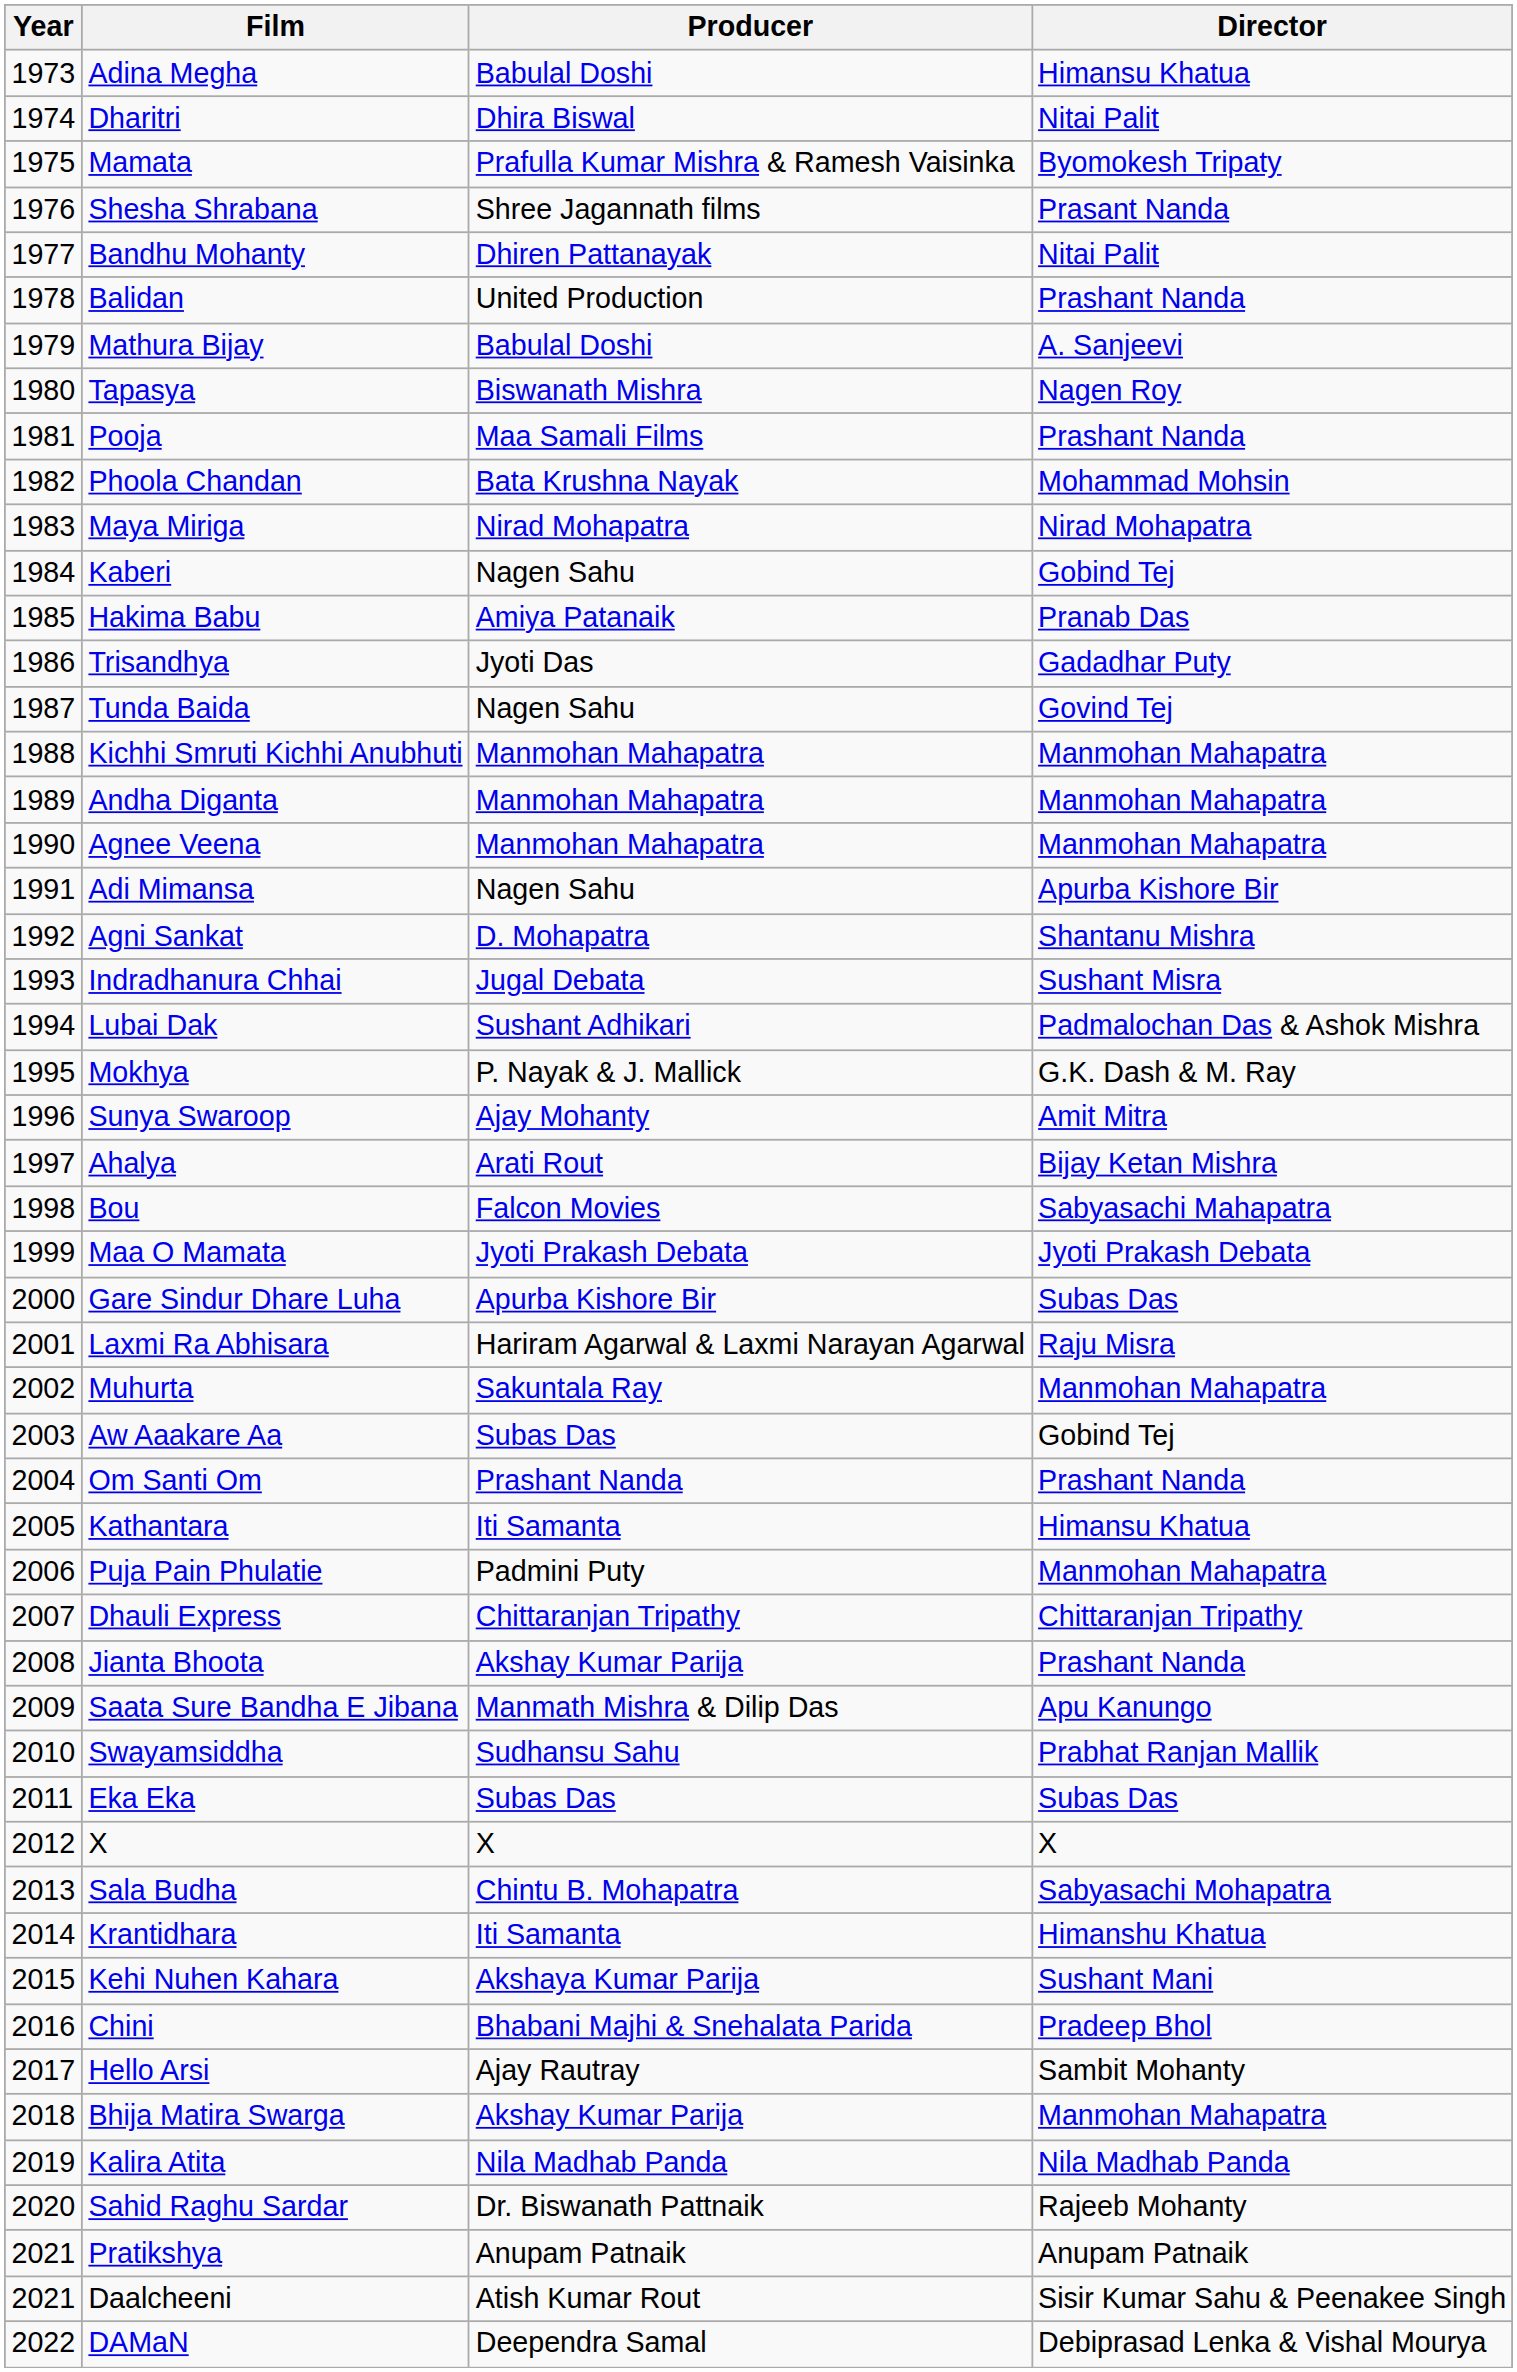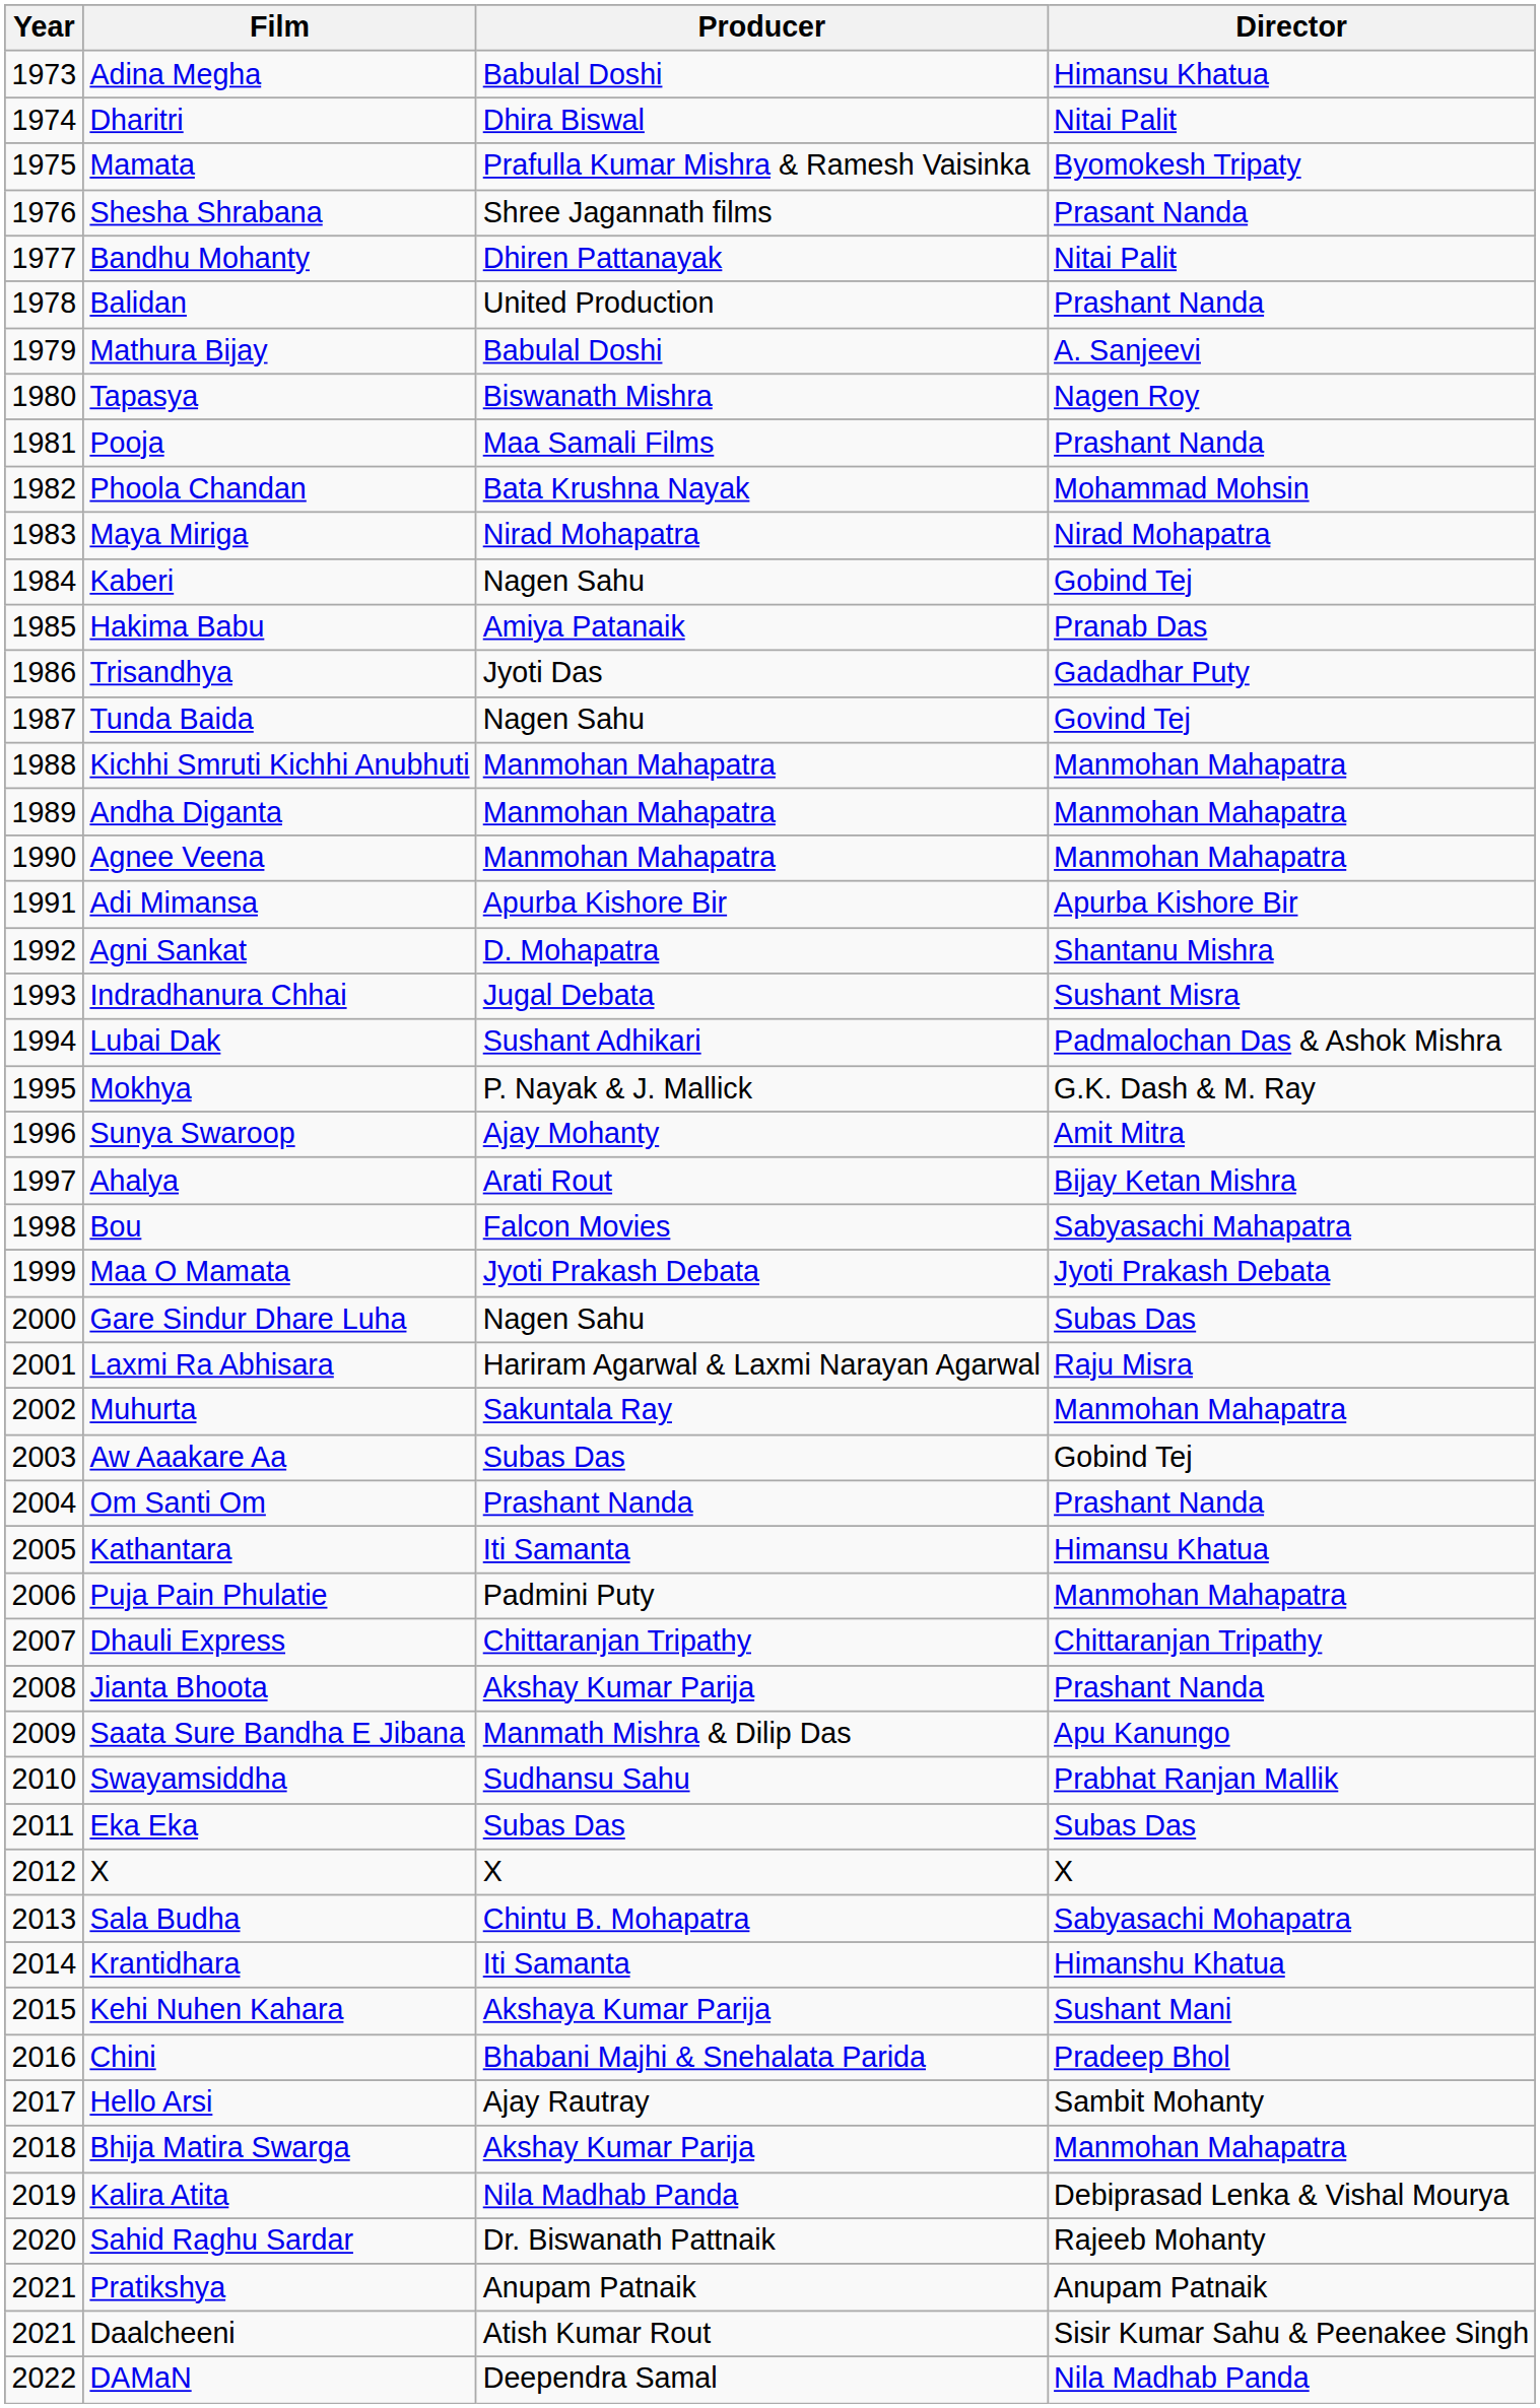 <table class="wikitable sortable">
 <tr>
 <th>Year</th>
 <th>Film</th>
 <th>Producer</th>
 <th>Director</th>
 </tr>
 <tr>
 <td>1973</td>
 <td><a href='#'>Adina Megha</a></td>
 <td><a href='#'>Babulal Doshi</a></td>
 <td><a href='#'>Himansu Khatua</a></td>
 </tr>
 <tr>
 <td>1974</td>
 <td><a href='#'>Dharitri</a></td>
 <td><a href='#'>Dhira Biswal</a></td>
 <td><a href='#'>Nitai Palit</a></td>
 </tr>
 <tr>
 <td>1975</td>
 <td><a href='#'>Mamata</a></td>
 <td><a href='#'>Prafulla Kumar Mishra</a> & Ramesh Vaisinka</td>
 <td><a href='#'>Byomokesh Tripaty</a></td>
 </tr>
 <tr>
 <td>1976</td>
 <td><a href='#'>Shesha Shrabana</a></td>
 <td>Shree Jagannath films</td>
 <td><a href='#'>Prasant Nanda</a></td>
 </tr>
 <tr>
 <td>1977</td>
 <td><a href='#'>Bandhu Mohanty</a></td>
 <td><a href='#'>Dhiren Pattanayak</a></td>
 <td><a href='#'>Nitai Palit</a></td>
 </tr>
 <tr>
 <td>1978</td>
 <td><a href='#'>Balidan</a></td>
 <td>United Production</td>
 <td><a href='#'>Prashant Nanda</a></td>
 </tr>
 <tr>
 <td>1979</td>
 <td><a href='#'>Mathura Bijay</a></td>
 <td><a href='#'>Babulal Doshi</a></td>
 <td><a href='#'>A. Sanjeevi</a></td>
 </tr>
 <tr>
 <td>1980</td>
 <td><a href='#'>Tapasya</a></td>
 <td><a href='#'>Biswanath Mishra</a></td>
 <td><a href='#'>Nagen Roy</a></td>
 </tr>
 <tr>
 <td>1981</td>
 <td><a href='#'>Pooja</a></td>
 <td><a href='#'>Maa Samali Films</a></td>
 <td><a href='#'>Prashant Nanda</a></td>
 </tr>
 <tr>
 <td>1982</td>
 <td><a href='#'>Phoola Chandan</a></td>
 <td><a href='#'>Bata Krushna Nayak</a></td>
 <td><a href='#'>Mohammad Mohsin</a></td>
 </tr>
 <tr>
 <td>1983</td>
 <td><a href='#'>Maya Miriga</a></td>
 <td><a href='#'>Nirad Mohapatra</a></td>
 <td><a href='#'>Nirad Mohapatra</a></td>
 </tr>
 <tr>
 <td>1984</td>
 <td><a href='#'>Kaberi</a></td>
 <td>Nagen Sahu</td>
 <td><a href='#'>Gobind Tej</a></td>
 </tr>
 <tr>
 <td>1985</td>
 <td><a href='#'>Hakima Babu</a></td>
 <td><a href='#'>Amiya Patanaik</a></td>
 <td><a href='#'>Pranab Das</a></td>
 </tr>
 <tr>
 <td>1986</td>
 <td><a href='#'>Trisandhya</a></td>
 <td>Jyoti Das</td>
 <td><a href='#'>Gadadhar Puty</a></td>
 </tr>
 <tr>
 <td>1987</td>
 <td><a href='#'>Tunda Baida</a></td>
 <td>Nagen Sahu</td>
 <td><a href='#'>Govind Tej</a></td>
 </tr>
 <tr>
 <td>1988</td>
 <td><a href='#'>Kichhi Smruti Kichhi Anubhuti</a></td>
 <td><a href='#'>Manmohan Mahapatra</a></td>
 <td><a href='#'>Manmohan Mahapatra</a></td>
 </tr>
 <tr>
 <td>1989</td>
 <td><a href='#'>Andha Diganta</a></td>
 <td><a href='#'>Manmohan Mahapatra</a></td>
 <td><a href='#'>Manmohan Mahapatra</a></td>
 </tr>
 <tr>
 <td>1990</td>
 <td><a href='#'>Agnee Veena</a></td>
 <td><a href='#'>Manmohan Mahapatra</a></td>
 <td><a href='#'>Manmohan Mahapatra</a></td>
 </tr>
 <tr>
 <td>1991</td>
 <td><a href='#'>Adi Mimansa</a></td>
-<td>Nagen Sahu</td>
+<td><a href='#'>Apurba Kishore Bir</a></td>
 <td><a href='#'>Apurba Kishore Bir</a></td>
 </tr>
 <tr>
 <td>1992</td>
 <td><a href='#'>Agni Sankat</a></td>
 <td><a href='#'>D. Mohapatra</a></td>
 <td><a href='#'>Shantanu Mishra</a></td>
 </tr>
 <tr>
 <td>1993</td>
 <td><a href='#'>Indradhanura Chhai</a></td>
 <td><a href='#'>Jugal Debata</a></td>
 <td><a href='#'>Sushant Misra</a></td>
 </tr>
 <tr>
 <td>1994</td>
 <td><a href='#'>Lubai Dak</a></td>
 <td><a href='#'>Sushant Adhikari</a></td>
 <td><a href='#'>Padmalochan Das</a> & Ashok Mishra</td>
 </tr>
 <tr>
 <td>1995</td>
 <td><a href='#'>Mokhya</a></td>
 <td>P. Nayak & J. Mallick</td>
 <td>G.K. Dash & M. Ray</td>
 </tr>
 <tr>
 <td>1996</td>
 <td><a href='#'>Sunya Swaroop</a></td>
 <td><a href='#'>Ajay Mohanty</a></td>
 <td><a href='#'>Amit Mitra</a></td>
 </tr>
 <tr>
 <td>1997</td>
 <td><a href='#'>Ahalya</a></td>
 <td><a href='#'>Arati Rout</a></td>
 <td><a href='#'>Bijay Ketan Mishra</a></td>
 </tr>
 <tr>
 <td>1998</td>
 <td><a href='#'>Bou</a></td>
 <td><a href='#'>Falcon Movies</a></td>
 <td><a href='#'>Sabyasachi Mahapatra</a></td>
 </tr>
 <tr>
 <td>1999</td>
 <td><a href='#'>Maa O Mamata</a></td>
 <td><a href='#'>Jyoti Prakash Debata</a></td>
 <td><a href='#'>Jyoti Prakash Debata</a></td>
 </tr>
 <tr>
 <td>2000</td>
 <td><a href='#'>Gare Sindur Dhare Luha</a></td>
-<td><a href='#'>Apurba Kishore Bir</a></td>
+<td>Nagen Sahu</td>
 <td><a href='#'>Subas Das</a></td>
 </tr>
 <tr>
 <td>2001</td>
 <td><a href='#'>Laxmi Ra Abhisara</a></td>
 <td>Hariram Agarwal & Laxmi Narayan Agarwal</td>
 <td><a href='#'>Raju Misra</a></td>
 </tr>
 <tr>
 <td>2002</td>
 <td><a href='#'>Muhurta</a></td>
 <td><a href='#'>Sakuntala Ray</a></td>
 <td><a href='#'>Manmohan Mahapatra</a></td>
 </tr>
 <tr>
 <td>2003</td>
 <td><a href='#'>Aw Aaakare Aa</a></td>
 <td><a href='#'>Subas Das</a></td>
 <td>Gobind Tej</td>
 </tr>
 <tr>
 <td>2004</td>
 <td><a href='#'>Om Santi Om</a></td>
 <td><a href='#'>Prashant Nanda</a></td>
 <td><a href='#'>Prashant Nanda</a></td>
 </tr>
 <tr>
 <td>2005</td>
 <td><a href='#'>Kathantara</a></td>
 <td><a href='#'>Iti Samanta</a></td>
 <td><a href='#'>Himansu Khatua</a></td>
 </tr>
 <tr>
 <td>2006</td>
 <td><a href='#'>Puja Pain Phulatie</a></td>
 <td>Padmini Puty</td>
 <td><a href='#'>Manmohan Mahapatra</a></td>
 </tr>
 <tr>
 <td>2007</td>
 <td><a href='#'>Dhauli Express</a></td>
 <td><a href='#'>Chittaranjan Tripathy</a></td>
 <td><a href='#'>Chittaranjan Tripathy</a></td>
 </tr>
 <tr>
 <td>2008</td>
 <td><a href='#'>Jianta Bhoota</a></td>
 <td><a href='#'>Akshay Kumar Parija</a></td>
 <td><a href='#'>Prashant Nanda</a></td>
 </tr>
 <tr>
 <td>2009</td>
 <td><a href='#'>Saata Sure Bandha E Jibana</a></td>
 <td><a href='#'>Manmath Mishra</a> & Dilip Das</td>
 <td><a href='#'>Apu Kanungo</a></td>
 </tr>
 <tr>
 <td>2010</td>
 <td><a href='#'>Swayamsiddha</a></td>
 <td><a href='#'>Sudhansu Sahu</a></td>
 <td><a href='#'>Prabhat Ranjan Mallik</a></td>
 </tr>
 <tr>
 <td>2011</td>
 <td><a href='#'>Eka Eka</a></td>
 <td><a href='#'>Subas Das</a></td>
 <td><a href='#'>Subas Das</a></td>
 </tr>
 <tr>
 <td>2012</td>
 <td>X</td>
 <td>X</td>
 <td>X</td>
 </tr>
 <tr>
 <td>2013</td>
 <td><a href='#'>Sala Budha</a></td>
 <td><a href='#'>Chintu B. Mohapatra</a></td>
 <td><a href='#'>Sabyasachi Mohapatra</a></td>
 </tr>
 <tr>
 <td>2014</td>
 <td><a href='#'>Krantidhara</a></td>
 <td><a href='#'>Iti Samanta</a></td>
 <td><a href='#'>Himanshu Khatua</a></td>
 </tr>
 <tr>
 <td>2015</td>
 <td><a href='#'>Kehi Nuhen Kahara</a></td>
 <td><a href='#'>Akshaya Kumar Parija</a></td>
 <td><a href='#'>Sushant Mani</a></td>
 </tr>
 <tr>
 <td>2016</td>
 <td><a href='#'>Chini</a></td>
 <td><a href='#'>Bhabani Majhi & Snehalata Parida</a></td>
 <td><a href='#'>Pradeep Bhol</a></td>
 </tr>
 <tr>
 <td>2017</td>
 <td><a href='#'>Hello Arsi</a></td>
 <td>Ajay Rautray</td>
 <td>Sambit Mohanty</td>
 </tr>
 <tr>
 <td>2018</td>
 <td><a href='#'>Bhija Matira Swarga</a></td>
 <td><a href='#'>Akshay Kumar Parija</a></td>
 <td><a href='#'>Manmohan Mahapatra</a></td>
 </tr>
 <tr>
 <td>2019</td>
 <td><a href='#'>Kalira Atita</a></td>
 <td><a href='#'>Nila Madhab Panda</a></td>
-<td><a href='#'>Nila Madhab Panda</a></td>
+<td>Debiprasad Lenka & Vishal Mourya</td>
 </tr>
 <tr>
 <td>2020</td>
 <td><a href='#'>Sahid Raghu Sardar</a></td>
 <td>Dr. Biswanath Pattnaik</td>
 <td>Rajeeb Mohanty</td>
 </tr>
 <tr>
 <td>2021</td>
 <td><a href='#'>Pratikshya</a></td>
 <td>Anupam Patnaik</td>
 <td>Anupam Patnaik</td>
 </tr>
 <tr>
 <td>2021</td>
 <td>Daalcheeni</td>
 <td>Atish Kumar Rout</td>
 <td>Sisir Kumar Sahu & Peenakee Singh</td>
 </tr>
 <tr>
 <td>2022</td>
 <td><a href='#'>DAMaN</a></td>
 <td>Deependra Samal</td>
-<td>Debiprasad Lenka & Vishal Mourya</td>
+<td><a href='#'>Nila Madhab Panda</a></td>
 </tr>
 </table>
